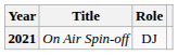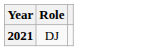 <table class="wikitable plainrowheaders" style="text-align: center;">
 <tr>
 <th scope="col">Year</th>
-<th scope="col">Title</th>
 <th scope="col">Role</th>
 <th scope="col"></th>
 </tr>
 <tr>
 <th scope="row">2021</th>
-<td><em>On Air Spin-off</em></td>
 <td>DJ</td>
 <td></td>
 </tr>
 </table>
